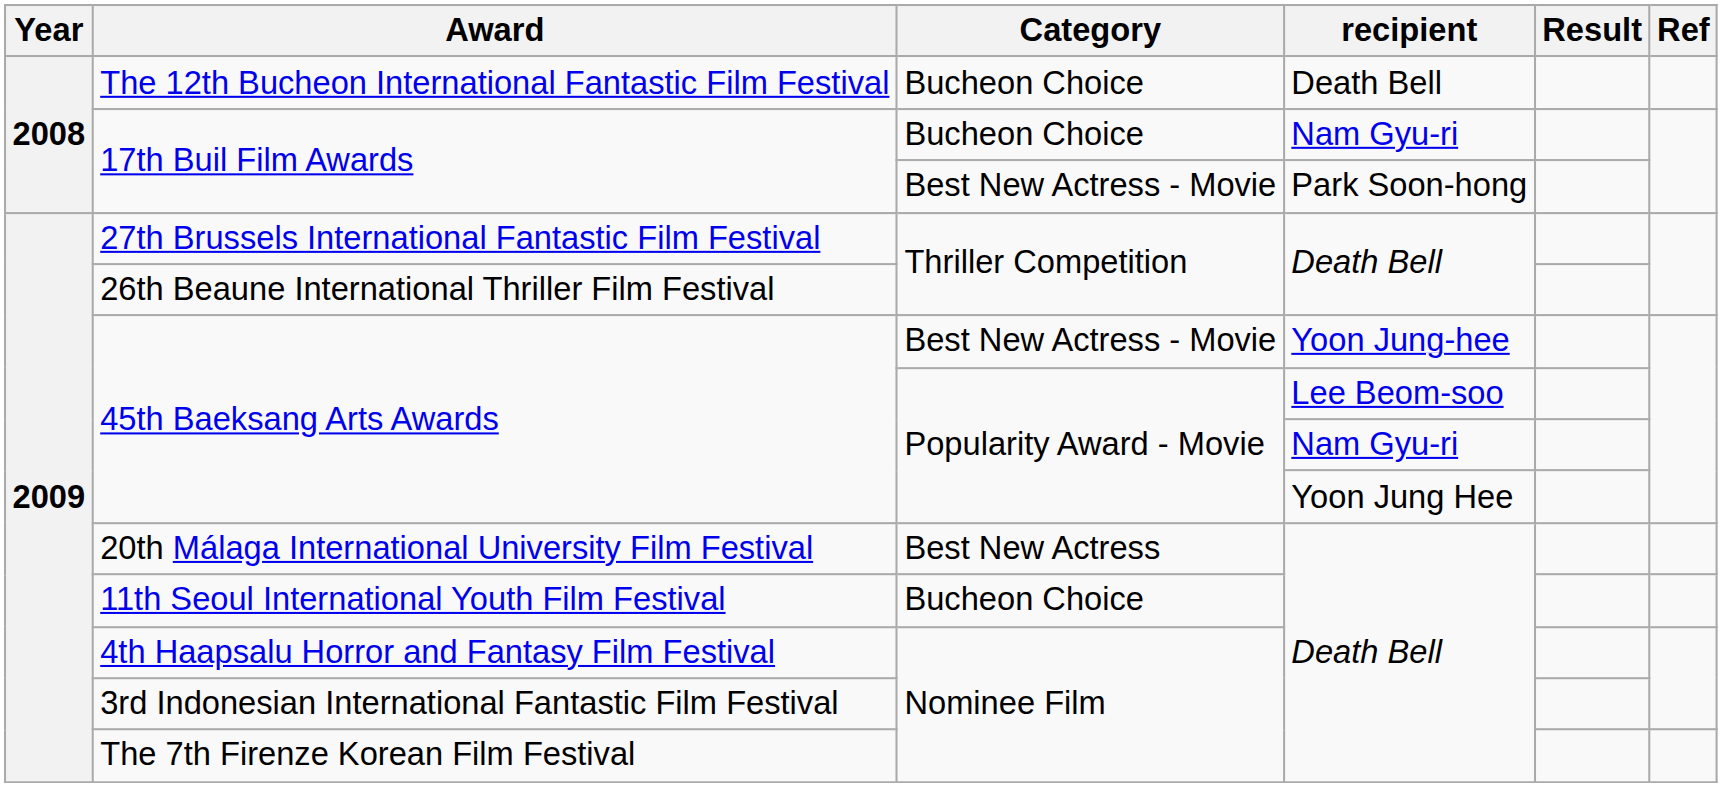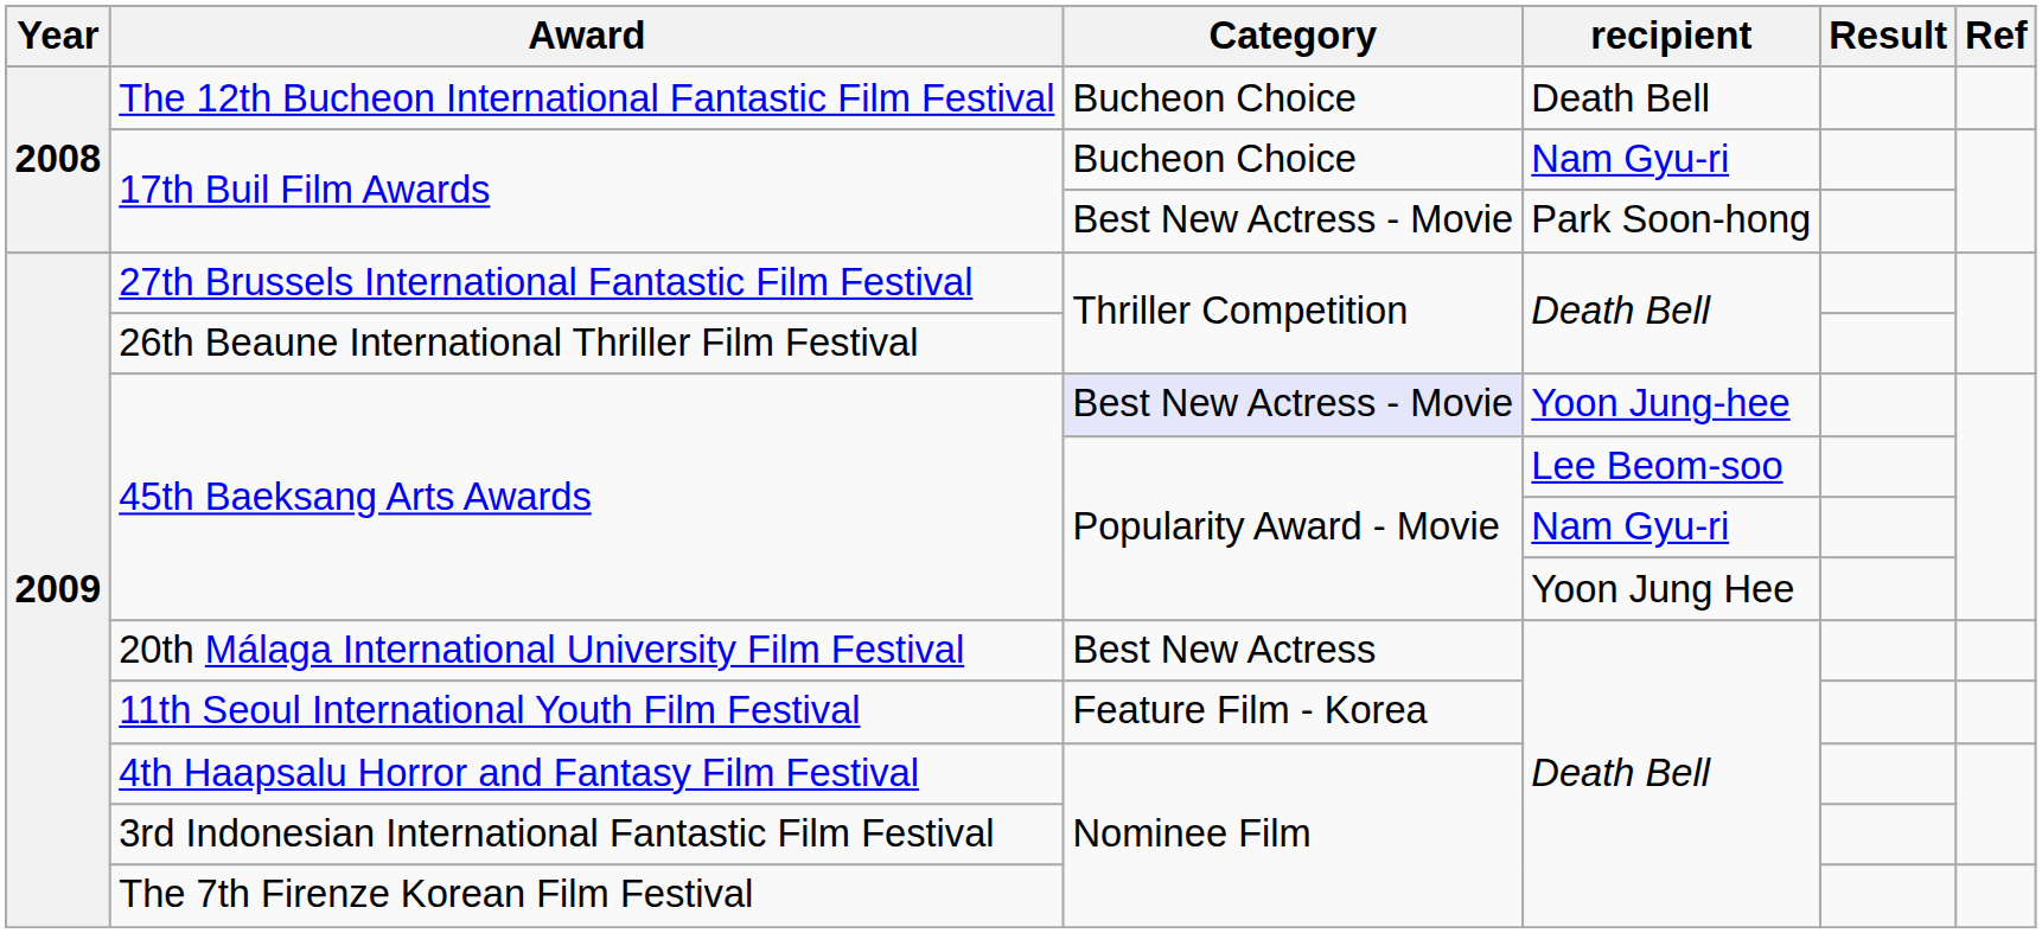 <table class="wikitable plainrowheaders">
 <tr>
 <th>Year</th>
 <th>Award</th>
 <th>Category</th>
 <th>recipient</th>
 <th>Result</th>
 <th>Ref</th>
 </tr>
 <tr>
 <th rowspan="3"  scope="row">2008</th>
 <td><a href='#'>The 12th Bucheon International Fantastic Film Festival</a></td>
 <td>Bucheon Choice</td>
 <td>Death Bell</td>
 <td></td>
 <td></td>
 </tr>
 <tr>
 <td rowspan="2"><a href='#'>17th Buil Film Awards</a></td>
 <td>Bucheon Choice</td>
 <td><a href='#'>Nam Gyu-ri</a></td>
 <td></td>
 <td rowspan="2"></td>
 </tr>
 <tr>
 <td>Best New Actress - Movie</td>
 <td>Park Soon-hong</td>
 <td></td>
 </tr>
 <tr>
 <th rowspan="11"  scope="row">2009</th>
 <td><a href='#'>27th Brussels International Fantastic Film Festival</a></td>
 <td rowspan="2">Thriller Competition</td>
 <td rowspan="2"><em>Death Bell</em></td>
 <td></td>
 <td rowspan="2"></td>
 </tr>
 <tr>
 <td>26th Beaune International Thriller Film Festival</td>
 <td></td>
 </tr>
 <tr>
 <td rowspan="4"><a href='#'>45th Baeksang Arts Awards</a></td>
-<td>Best New Actress - Movie</td>
+<td style="background: lavender;">Best New Actress - Movie</td>
 <td><a href='#'>Yoon Jung-hee</a></td>
 <td></td>
 <td rowspan="4"></td>
 </tr>
 <tr>
 <td rowspan="3">Popularity Award - Movie</td>
 <td><a href='#'>Lee Beom-soo</a></td>
 <td></td>
 </tr>
 <tr>
 <td><a href='#'>Nam Gyu-ri</a></td>
 <td></td>
 </tr>
 <tr>
 <td>Yoon Jung Hee</td>
 <td></td>
 </tr>
 <tr>
 <td>20th <a href='#'>Málaga International University Film Festival</a></td>
 <td>Best New Actress</td>
 <td rowspan="5"><em>Death Bell</em></td>
 <td></td>
 <td></td>
 </tr>
 <tr>
 <td><a href='#'>11th Seoul International Youth Film Festival</a></td>
-<td>Bucheon Choice</td>
+<td>Feature Film - Korea</td>
 <td></td>
 <td></td>
 </tr>
 <tr>
 <td><a href='#'>4th Haapsalu Horror and Fantasy Film Festival</a></td>
 <td rowspan="3">Nominee Film</td>
 <td></td>
 <td rowspan="2"></td>
 </tr>
 <tr>
 <td>3rd Indonesian International Fantastic Film Festival</td>
 <td></td>
 </tr>
 <tr>
 <td>The 7th Firenze Korean Film Festival</td>
 <td></td>
 <td></td>
 </tr>
 </table>
